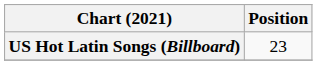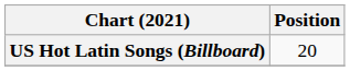 <table class="wikitable plainrowheaders" style="text-align:center">
 <tr>
 <th scope="col">Chart (2021)</th>
 <th scope="col">Position</th>
 </tr>
 <tr>
 <th scope="row">US Hot Latin Songs (<em>Billboard</em>)</th>
-<td>23</td>
+<td>20</td>
 </tr>
 <tr>
 </tr>
 </table>
